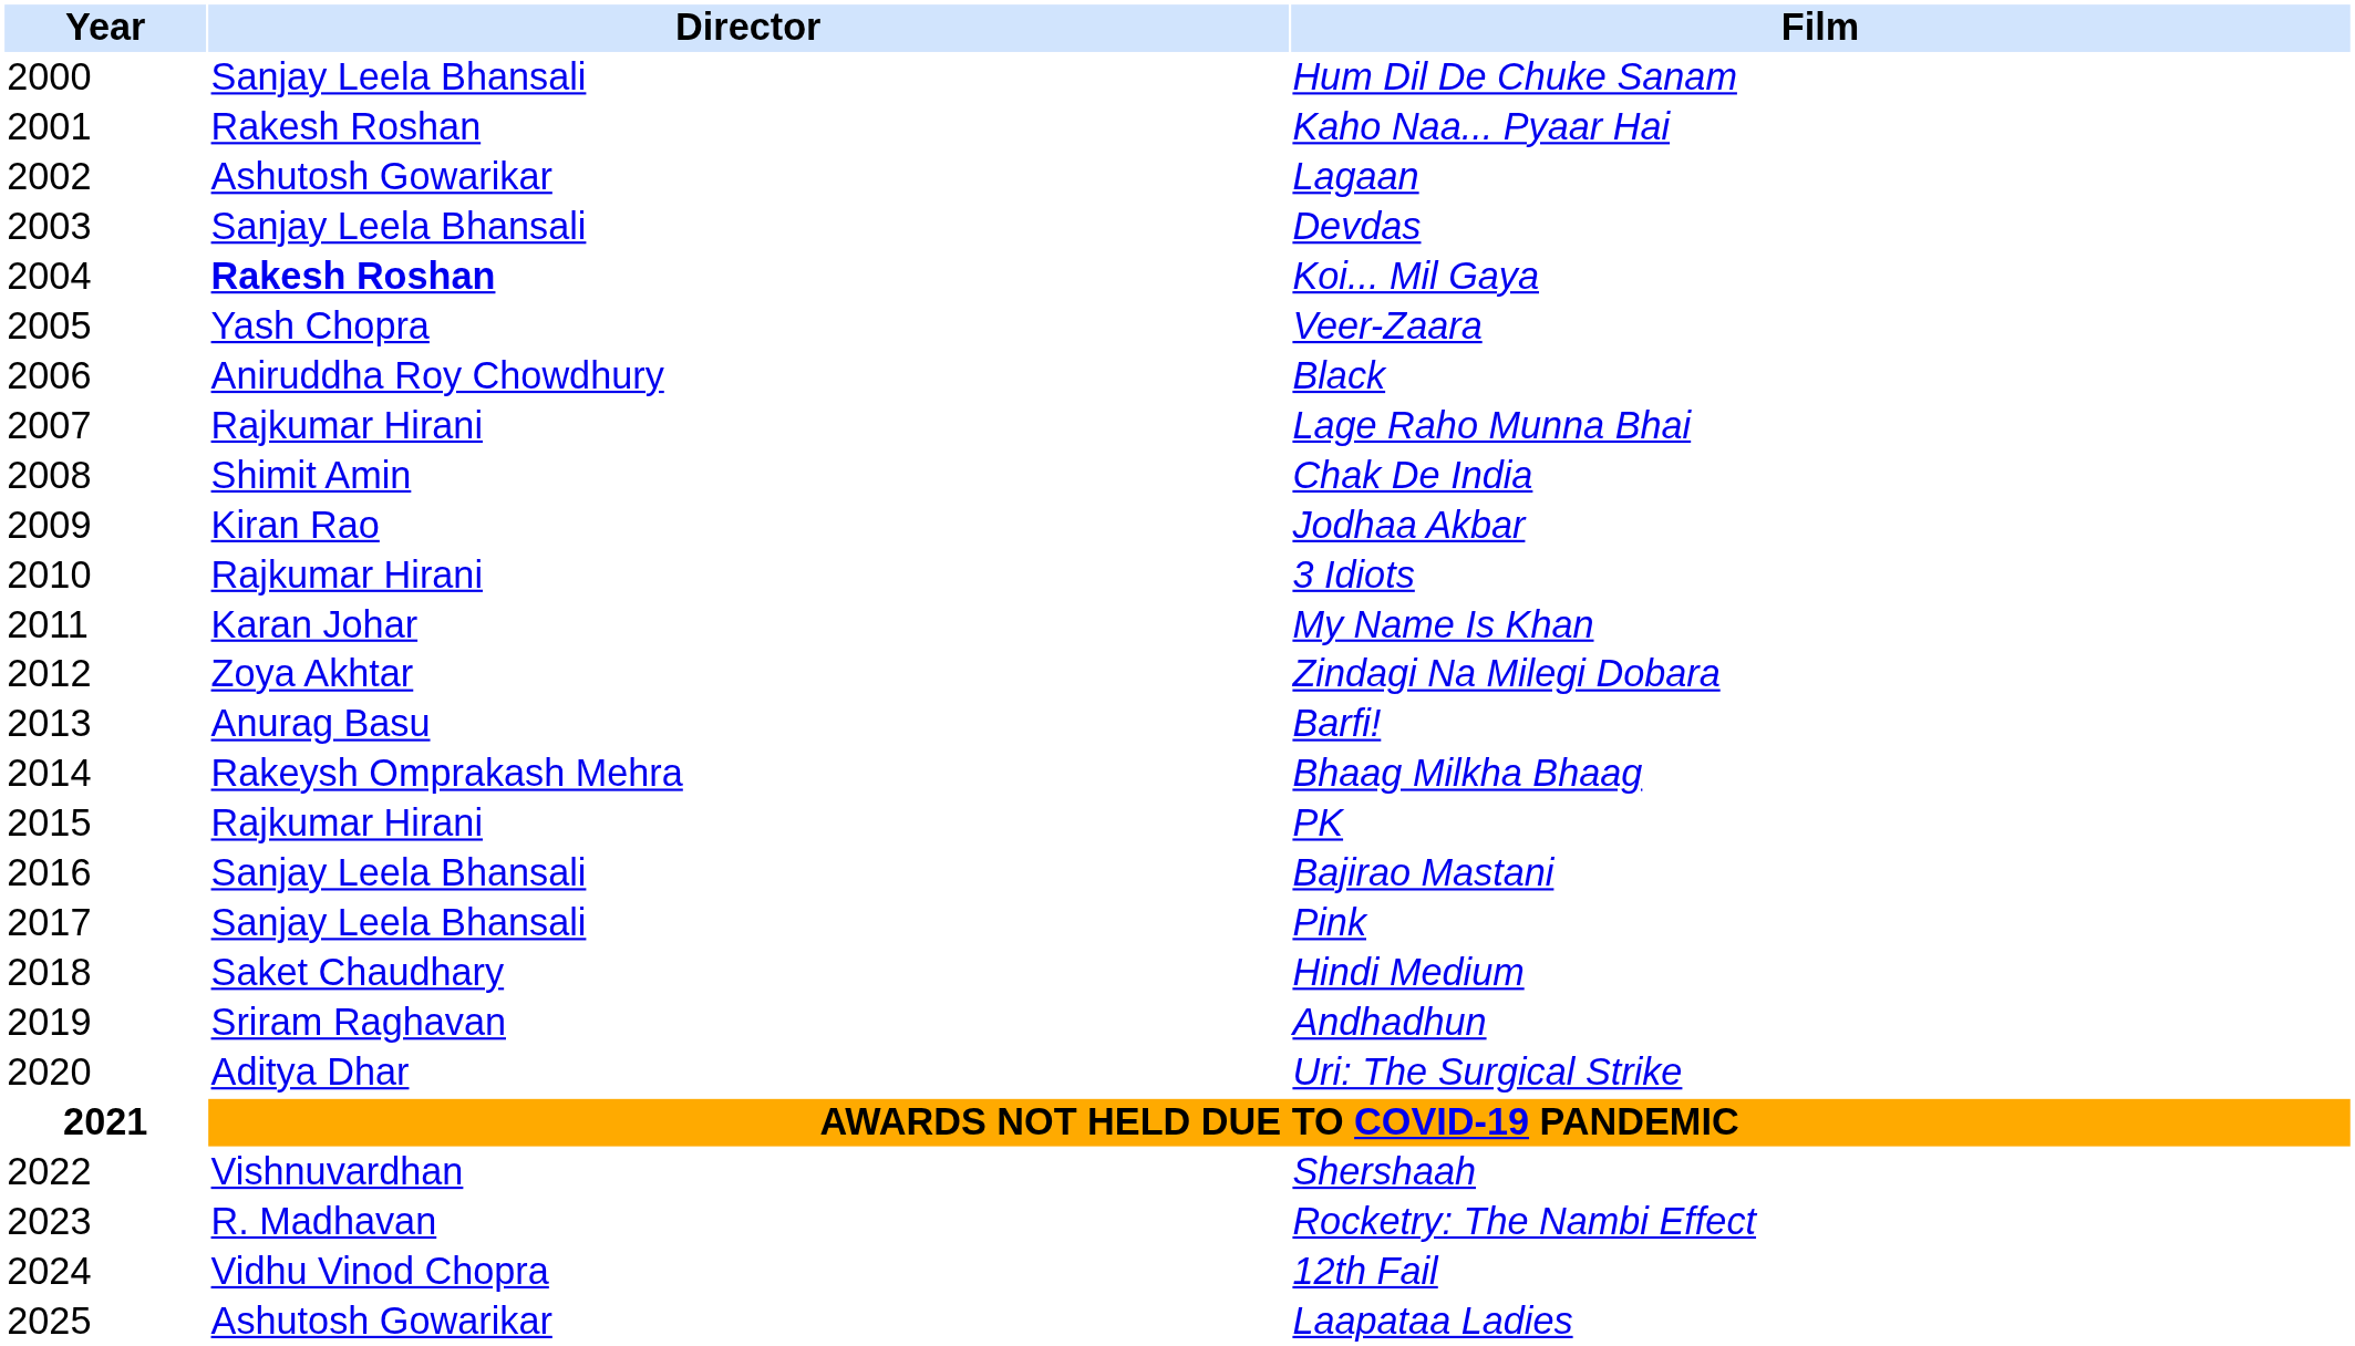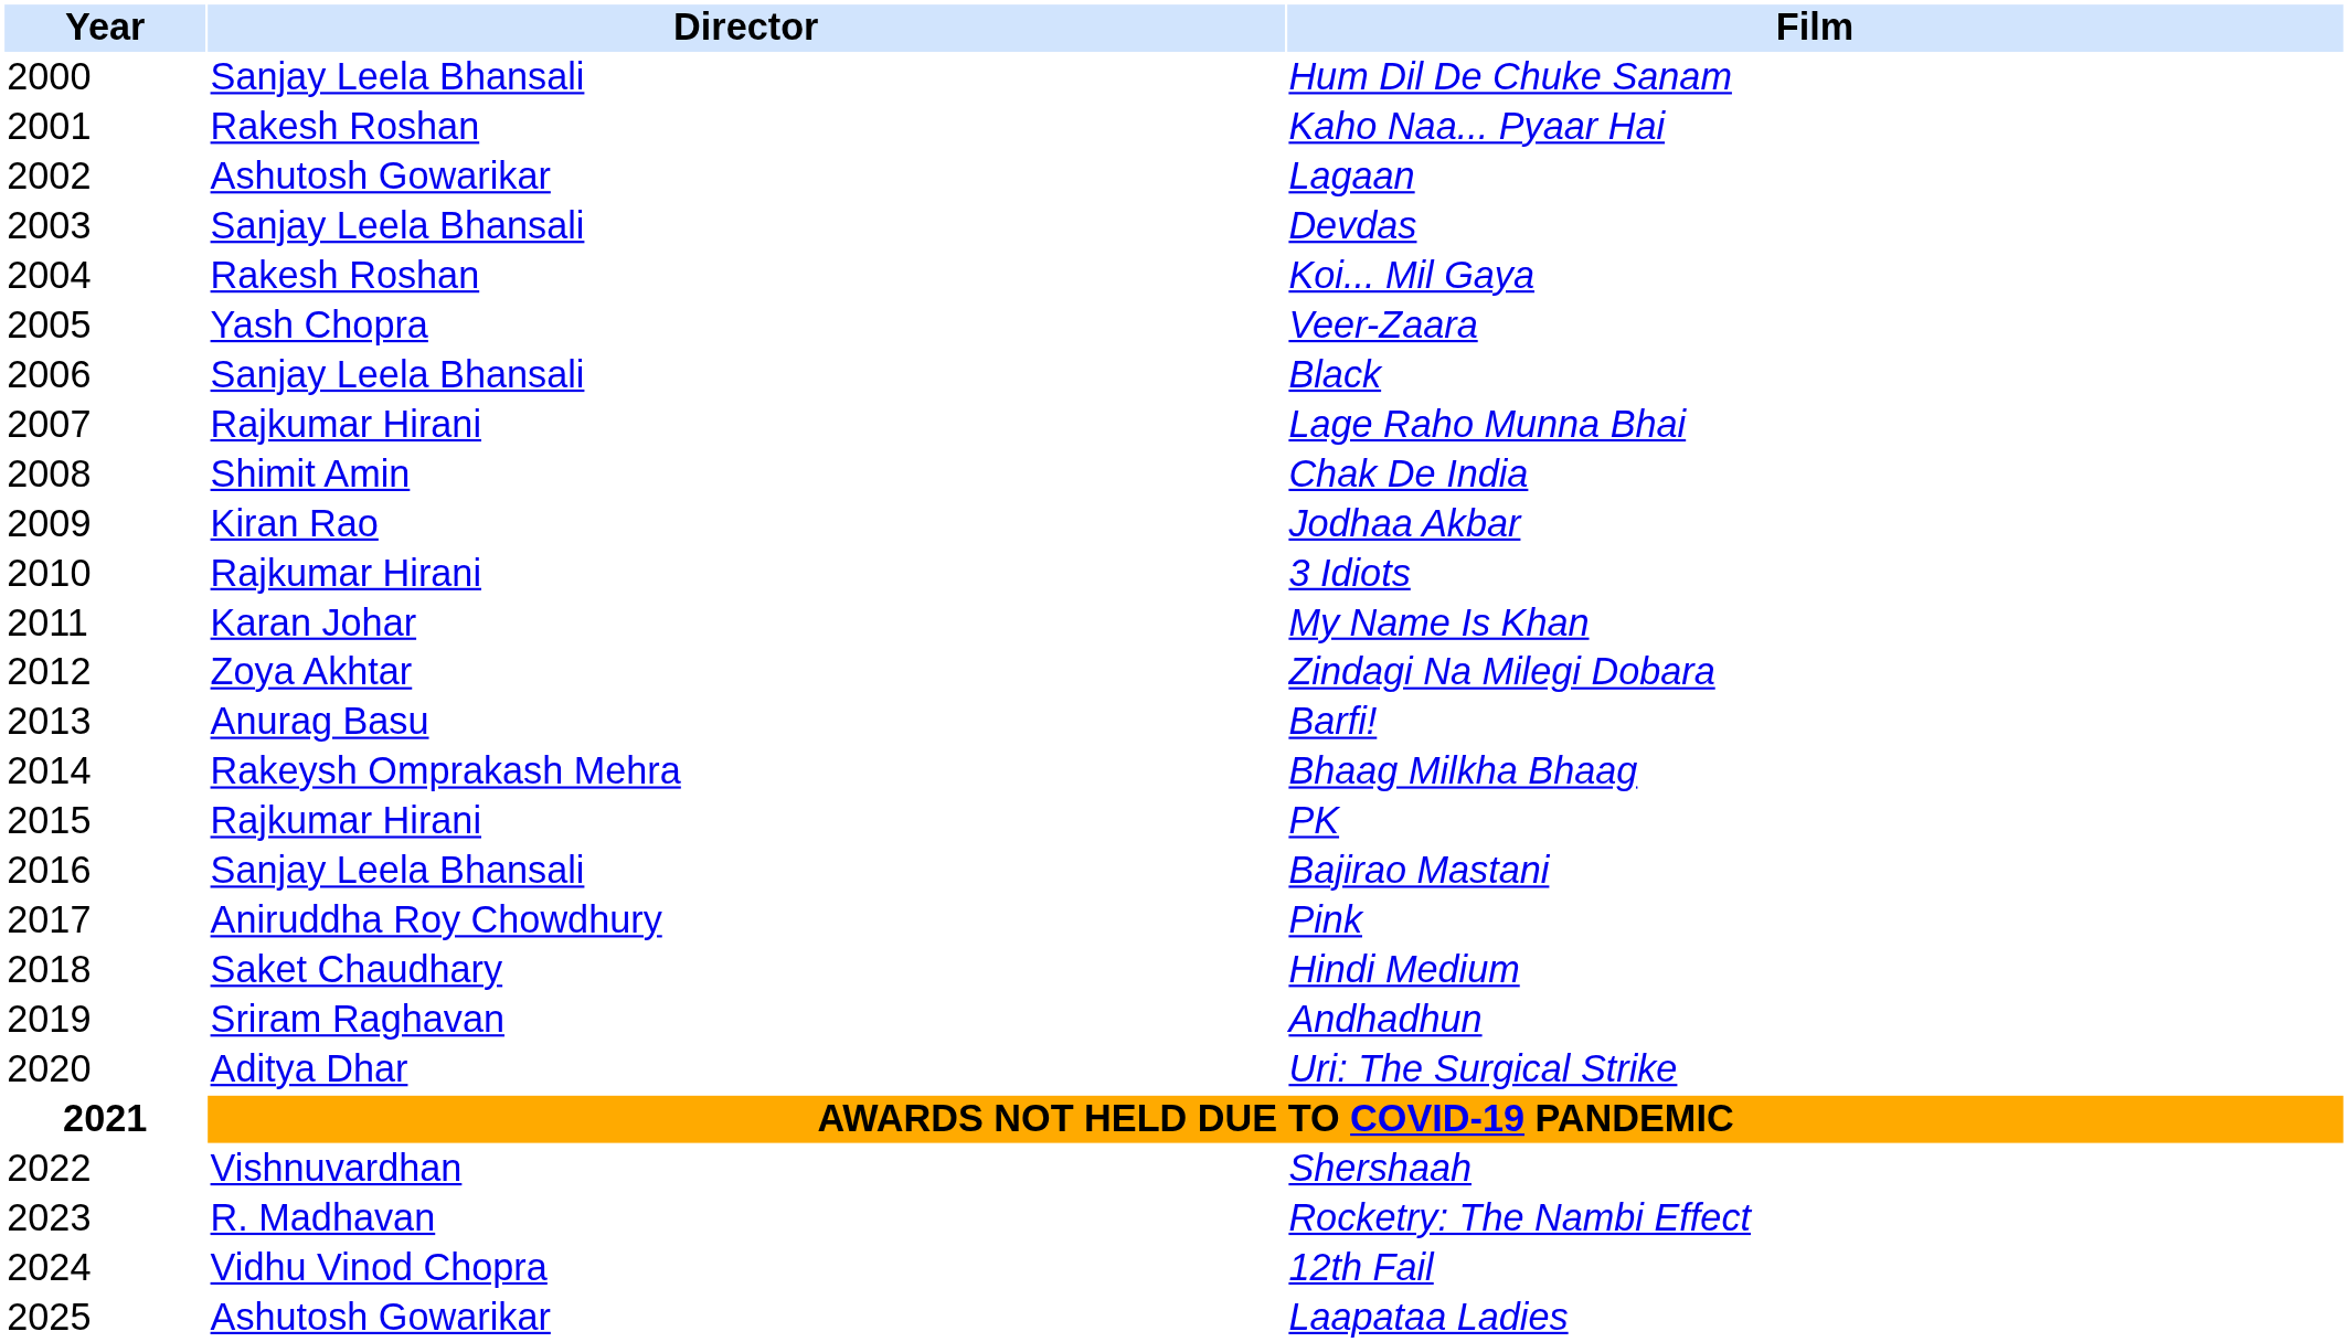 <table cellspacing="1" cellpadding="1" border="0" width="50%">
 <tr bgcolor="#d1e4fd">
 <th>Year</th>
 <th>Director</th>
 <th>Film</th>
 </tr>
 <tr>
 <td>2000</td>
 <td><a href='#'>Sanjay Leela Bhansali</a></td>
 <td><em><a href='#'>Hum Dil De Chuke Sanam</a></em></td>
 </tr>
 <tr>
 <td>2001</td>
 <td><a href='#'>Rakesh Roshan</a></td>
 <td><em><a href='#'>Kaho Naa... Pyaar Hai</a></em></td>
 </tr>
 <tr>
 <td>2002</td>
 <td><a href='#'>Ashutosh Gowarikar</a></td>
 <td><em><a href='#'>Lagaan</a></em></td>
 </tr>
 <tr>
 <td>2003</td>
 <td><a href='#'>Sanjay Leela Bhansali</a></td>
 <td><em><a href='#'>Devdas</a></em></td>
 </tr>
 <tr>
 <td>2004</td>
-<td><strong><a href='#'>Rakesh Roshan</a></strong></td>
+<td><a href='#'>Rakesh Roshan</a></td>
 <td><em><a href='#'>Koi... Mil Gaya</a></em></td>
 </tr>
 <tr>
 <td>2005</td>
 <td><a href='#'>Yash Chopra</a></td>
 <td><em><a href='#'>Veer-Zaara</a></em></td>
 </tr>
 <tr>
 <td>2006</td>
-<td><a href='#'>Aniruddha Roy Chowdhury</a></td>
+<td><a href='#'>Sanjay Leela Bhansali</a></td>
 <td><em><a href='#'>Black</a></em></td>
 </tr>
 <tr>
 <td>2007</td>
 <td><a href='#'>Rajkumar Hirani</a></td>
 <td><em><a href='#'>Lage Raho Munna Bhai</a></em></td>
 </tr>
 <tr>
 <td>2008</td>
 <td><a href='#'>Shimit Amin</a></td>
 <td><em><a href='#'>Chak De India</a></em></td>
 </tr>
 <tr>
 <td>2009</td>
 <td><a href='#'>Kiran Rao</a></td>
 <td><em><a href='#'>Jodhaa Akbar</a></em></td>
 </tr>
 <tr>
 <td>2010</td>
 <td><a href='#'>Rajkumar Hirani</a></td>
 <td><em><a href='#'>3 Idiots</a></em></td>
 </tr>
 <tr>
 <td>2011</td>
 <td><a href='#'>Karan Johar</a></td>
 <td><em><a href='#'>My Name Is Khan</a></em></td>
 </tr>
 <tr>
 <td>2012</td>
 <td><a href='#'>Zoya Akhtar</a></td>
 <td><em><a href='#'>Zindagi Na Milegi Dobara</a></em></td>
 </tr>
 <tr>
 <td>2013</td>
 <td><a href='#'>Anurag Basu</a></td>
 <td><em><a href='#'>Barfi!</a></em></td>
 </tr>
 <tr>
 <td>2014</td>
 <td><a href='#'>Rakeysh Omprakash Mehra</a></td>
 <td><em><a href='#'>Bhaag Milkha Bhaag</a></em></td>
 </tr>
 <tr>
 <td>2015</td>
 <td><a href='#'>Rajkumar Hirani</a></td>
 <td><em><a href='#'>PK</a></em></td>
 </tr>
 <tr>
 <td>2016</td>
 <td><a href='#'>Sanjay Leela Bhansali </a></td>
 <td><em><a href='#'>Bajirao Mastani</a></em></td>
 </tr>
 <tr>
 <td>2017</td>
-<td><a href='#'>Sanjay Leela Bhansali</a></td>
+<td><a href='#'>Aniruddha Roy Chowdhury</a></td>
 <td><em><a href='#'>Pink</a></em></td>
 </tr>
 <tr>
 <td>2018</td>
 <td><a href='#'>Saket Chaudhary</a></td>
 <td><em><a href='#'>Hindi Medium</a></em></td>
 </tr>
 <tr>
 <td>2019</td>
 <td><a href='#'>Sriram Raghavan</a></td>
 <td><em><a href='#'>Andhadhun</a></em></td>
 </tr>
 <tr>
 <td>2020</td>
 <td><a href='#'>Aditya Dhar</a></td>
 <td><em><a href='#'>Uri: The Surgical Strike</a></em></td>
 </tr>
 <tr>
 <th scope="row" rowspan=1 style="text-align:center">2021<br></th>
 <td colspan=4 rowspan= 1 style="background:#FFAA00; text-align:center"><strong>AWARDS NOT HELD DUE TO <a href='#'>COVID-19</a> PANDEMIC</strong></td>
 </tr>
 <tr>
 <td>2022</td>
 <td><a href='#'>Vishnuvardhan</a></td>
 <td><em><a href='#'>Shershaah</a></em></td>
 </tr>
 <tr>
 <td>2023</td>
 <td><a href='#'>R. Madhavan</a></td>
 <td><em><a href='#'>Rocketry: The Nambi Effect</a></em></td>
 </tr>
 <tr>
 <td>2024</td>
 <td><a href='#'>Vidhu Vinod Chopra</a></td>
 <td><em><a href='#'>12th Fail</a></em></td>
 </tr>
 <tr>
 <td>2025</td>
 <td><a href='#'>Ashutosh Gowarikar</a></td>
 <td><a href='#'><em>Laapataa Ladies</em></a></td>
 </tr>
 </table>
